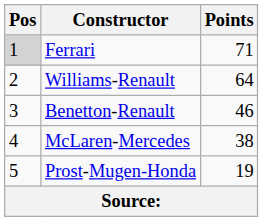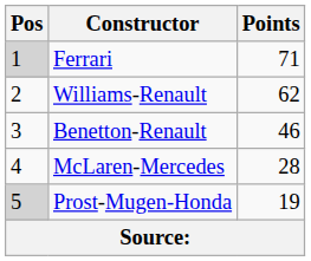 <table class="wikitable" style="font-size: 95%;">
 <tr>
 <th>Pos</th>
 <th>Constructor</th>
 <th>Points</th>
 </tr>
 <tr>
 <td style="background: lightgrey;">1</td>
 <td> <a href='#'>Ferrari</a></td>
 <td align="right">71</td>
 </tr>
 <tr>
 <td>2</td>
 <td> <a href='#'>Williams</a>-<a href='#'>Renault</a></td>
-<td align="right">64</td>
+<td align="right">62</td>
 </tr>
 <tr>
 <td>3</td>
 <td> <a href='#'>Benetton</a>-<a href='#'>Renault</a></td>
 <td align="right">46</td>
 </tr>
 <tr>
 <td>4</td>
 <td> <a href='#'>McLaren</a>-<a href='#'>Mercedes</a></td>
-<td align="right">38</td>
+<td align="right">28</td>
 </tr>
 <tr>
-<td>5</td>
+<td style="background: lightgrey;">5</td>
 <td> <a href='#'>Prost</a>-<a href='#'>Mugen-Honda</a></td>
 <td align="right">19</td>
 </tr>
 <tr>
 <th colspan=4>Source: </th>
 </tr>
 </table>
